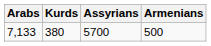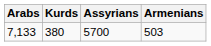 <table class="wikitable">
 <tr>
 <th>Arabs</th>
 <th>Kurds</th>
 <th>Assyrians</th>
 <th>Armenians</th>
 </tr>
 <tr>
 <td>7,133</td>
 <td>380</td>
 <td>5700</td>
-<td>500</td>
+<td>503</td>
 </tr>
 </table>
